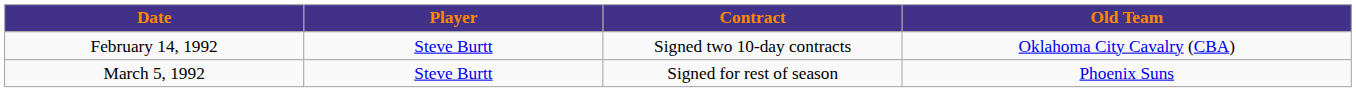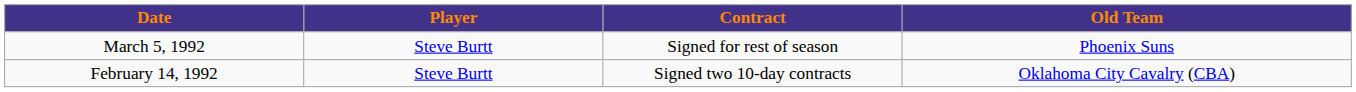 <table class="wikitable">
 <tr>
 <th style="background:#423189; color:#FF8800" width="10%">Date</th>
 <th style="background:#423189; color:#FF8800" width="10%">Player</th>
 <th style="background:#423189; color:#FF8800" width="10%">Contract</th>
 <th style="background:#423189; color:#FF8800" width="15%">Old Team</th>
 </tr>
 <tr style="text-align: center">
+<td>March 5, 1992</td>
+<td><a href='#'>Steve Burtt</a></td>
+<td>Signed for rest of season</td>
+<td><a href='#'>Phoenix Suns</a></td>
+</tr>
+<tr style="text-align: center">
 <td>February 14, 1992</td>
 <td><a href='#'>Steve Burtt</a></td>
 <td>Signed two 10-day contracts</td>
 <td><a href='#'>Oklahoma City Cavalry</a> (<a href='#'>CBA</a>)</td>
 </tr>
-<tr style="text-align: center">
-<td>March 5, 1992</td>
-<td><a href='#'>Steve Burtt</a></td>
-<td>Signed for rest of season</td>
-<td><a href='#'>Phoenix Suns</a></td>
-</tr>
 </table>
